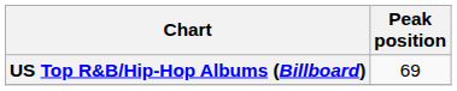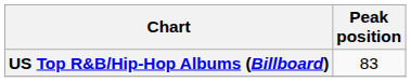 <table class="wikitable plainrowheaders sortable" style="text-align:center;" border="1">
 <tr>
 <th scope="col">Chart</th>
 <th scope="col">Peak<br>position</th>
 </tr>
 <tr>
 <th scope="row">US <a href='#'>Top R&B/Hip-Hop Albums</a> (<em><a href='#'>Billboard</a></em>)</th>
-<td>69</td>
+<td>83</td>
 </tr>
 <tr>
 </tr>
 </table>
